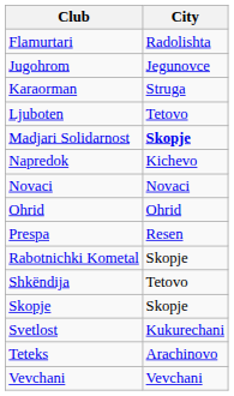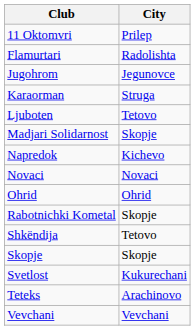 <table class="wikitable">
 <tr>
 <th>Club</th>
 <th>City</th>
+</tr>
+<tr>
+<td><a href='#'>11 Oktomvri</a></td>
+<td><a href='#'>Prilep</a></td>
 </tr>
 <tr>
 <td><a href='#'>Flamurtari</a></td>
 <td><a href='#'>Radolishta</a></td>
 </tr>
 <tr>
 <td><a href='#'>Jugohrom</a></td>
 <td><a href='#'>Jegunovce</a></td>
 </tr>
 <tr>
 <td><a href='#'>Karaorman</a></td>
 <td><a href='#'>Struga</a></td>
 </tr>
 <tr>
 <td><a href='#'>Ljuboten</a></td>
 <td><a href='#'>Tetovo</a></td>
 </tr>
 <tr>
 <td><a href='#'>Madjari Solidarnost</a></td>
-<td><strong><a href='#'>Skopje</a></strong></td>
+<td><a href='#'>Skopje</a></td>
 </tr>
 <tr>
 <td><a href='#'>Napredok</a></td>
 <td><a href='#'>Kichevo</a></td>
 </tr>
 <tr>
 <td><a href='#'>Novaci</a></td>
 <td><a href='#'>Novaci</a></td>
 </tr>
 <tr>
 <td><a href='#'>Ohrid</a></td>
 <td><a href='#'>Ohrid</a></td>
-</tr>
-<tr>
-<td><a href='#'>Prespa</a></td>
-<td><a href='#'>Resen</a></td>
 </tr>
 <tr>
 <td><a href='#'>Rabotnichki Kometal</a></td>
 <td>Skopje</td>
 </tr>
 <tr>
 <td><a href='#'>Shkëndija</a></td>
 <td>Tetovo</td>
 </tr>
 <tr>
 <td><a href='#'>Skopje</a></td>
 <td>Skopje</td>
 </tr>
 <tr>
 <td><a href='#'>Svetlost</a></td>
 <td><a href='#'>Kukurechani</a></td>
 </tr>
 <tr>
 <td><a href='#'>Teteks</a></td>
 <td><a href='#'>Arachinovo</a></td>
 </tr>
 <tr>
 <td><a href='#'>Vevchani</a></td>
 <td><a href='#'>Vevchani</a></td>
 </tr>
 </table>
